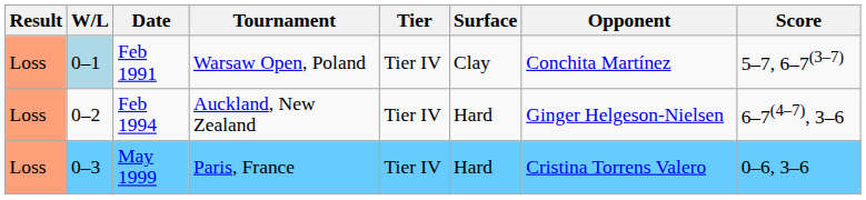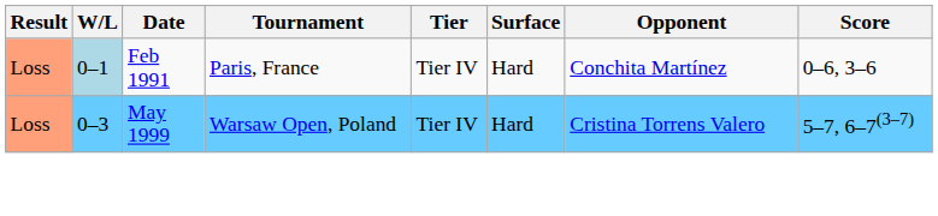 <table class="sortable wikitable">
 <tr>
 <th>Result</th>
 <th class="unsortable">W/L</th>
 <th style="width:55px">Date</th>
 <th style="width:150px">Tournament</th>
 <th style="width:50px">Tier</th>
 <th style="width:50px">Surface</th>
 <th style="width:170px">Opponent</th>
 <th style="width:95px" class="unsortable">Score</th>
 </tr>
 <tr>
 <td style="background:#ffa07a;">Loss</td>
 <td style="background: lightblue;">0–1</td>
 <td><a href='#'>Feb 1991</a></td>
-<td><a href='#'>Warsaw Open</a>, Poland</td>
-<td>Tier IV</td>
-<td>Clay</td>
-<td> <a href='#'>Conchita Martínez</a></td>
-<td>5–7, 6–7<sup>(3–7)</sup></td>
-</tr>
-<tr>
-<td style="background:#ffa07a;">Loss</td>
-<td>0–2</td>
-<td><a href='#'>Feb 1994</a></td>
-<td><a href='#'>Auckland</a>, New Zealand</td>
+<td><a href='#'>Paris</a>, France</td>
 <td>Tier IV</td>
 <td>Hard</td>
-<td> <a href='#'>Ginger Helgeson-Nielsen</a></td>
-<td>6–7<sup>(4–7)</sup>, 3–6</td>
+<td> <a href='#'>Conchita Martínez</a></td>
+<td>0–6, 3–6</td>
 </tr>
 <tr bgcolor=#66ccff>
 <td style="background:#ffa07a;">Loss</td>
 <td>0–3</td>
 <td><a href='#'>May 1999</a></td>
-<td><a href='#'>Paris</a>, France</td>
+<td><a href='#'>Warsaw Open</a>, Poland</td>
 <td>Tier IV</td>
 <td>Hard</td>
 <td> <a href='#'>Cristina Torrens Valero</a></td>
-<td>0–6, 3–6</td>
+<td>5–7, 6–7<sup>(3–7)</sup></td>
 </tr>
 </table>
